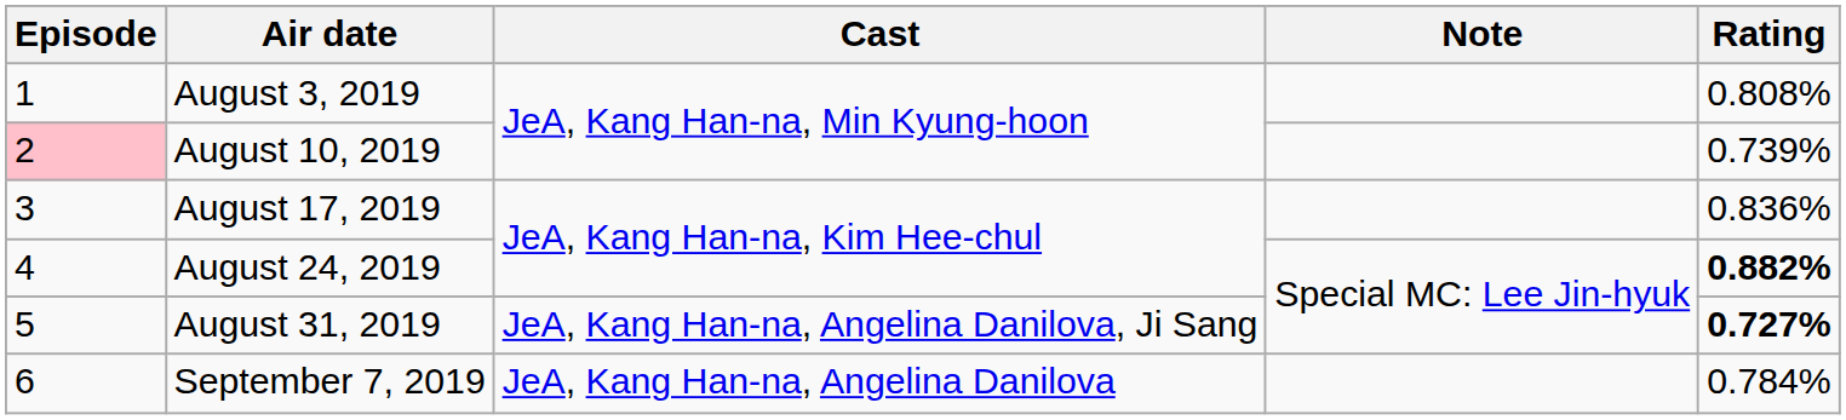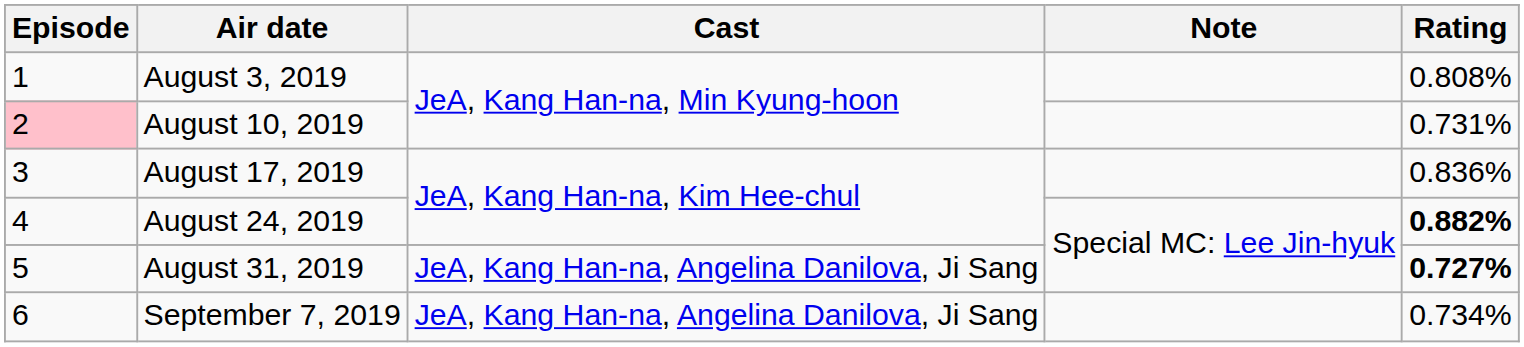 <table class=wikitable>
 <tr>
 <th>Episode</th>
 <th>Air date</th>
 <th>Cast</th>
 <th>Note</th>
 <th>Rating</th>
 </tr>
 <tr>
 <td>1</td>
 <td>August 3, 2019</td>
 <td rowspan=2><a href='#'>JeA</a>, <a href='#'>Kang Han-na</a>, <a href='#'>Min Kyung-hoon</a></td>
 <td></td>
 <td>0.808%</td>
 </tr>
 <tr>
 <td style="background: pink;">2</td>
 <td>August 10, 2019</td>
 <td></td>
-<td>0.739%</td>
+<td>0.731%</td>
 </tr>
 <tr>
 <td>3</td>
 <td>August 17, 2019</td>
 <td rowspan=2><a href='#'>JeA</a>, <a href='#'>Kang Han-na</a>, <a href='#'>Kim Hee-chul</a></td>
 <td></td>
 <td>0.836%</td>
 </tr>
 <tr>
 <td>4</td>
 <td>August 24, 2019</td>
 <td rowspan=2>Special MC: <a href='#'>Lee Jin-hyuk</a></td>
 <td><span><strong>0.882%</strong></span></td>
 </tr>
 <tr>
 <td>5</td>
 <td>August 31, 2019</td>
 <td><a href='#'>JeA</a>, <a href='#'>Kang Han-na</a>, <a href='#'>Angelina Danilova</a>, Ji Sang</td>
 <td><span><strong>0.727%</strong></span></td>
 </tr>
 <tr>
 <td>6</td>
 <td>September 7, 2019</td>
-<td><a href='#'>JeA</a>, <a href='#'>Kang Han-na</a>, <a href='#'>Angelina Danilova</a></td>
+<td><a href='#'>JeA</a>, <a href='#'>Kang Han-na</a>, <a href='#'>Angelina Danilova</a>, Ji Sang</td>
 <td></td>
-<td>0.784%</td>
+<td>0.734%</td>
 </tr>
 </table>
